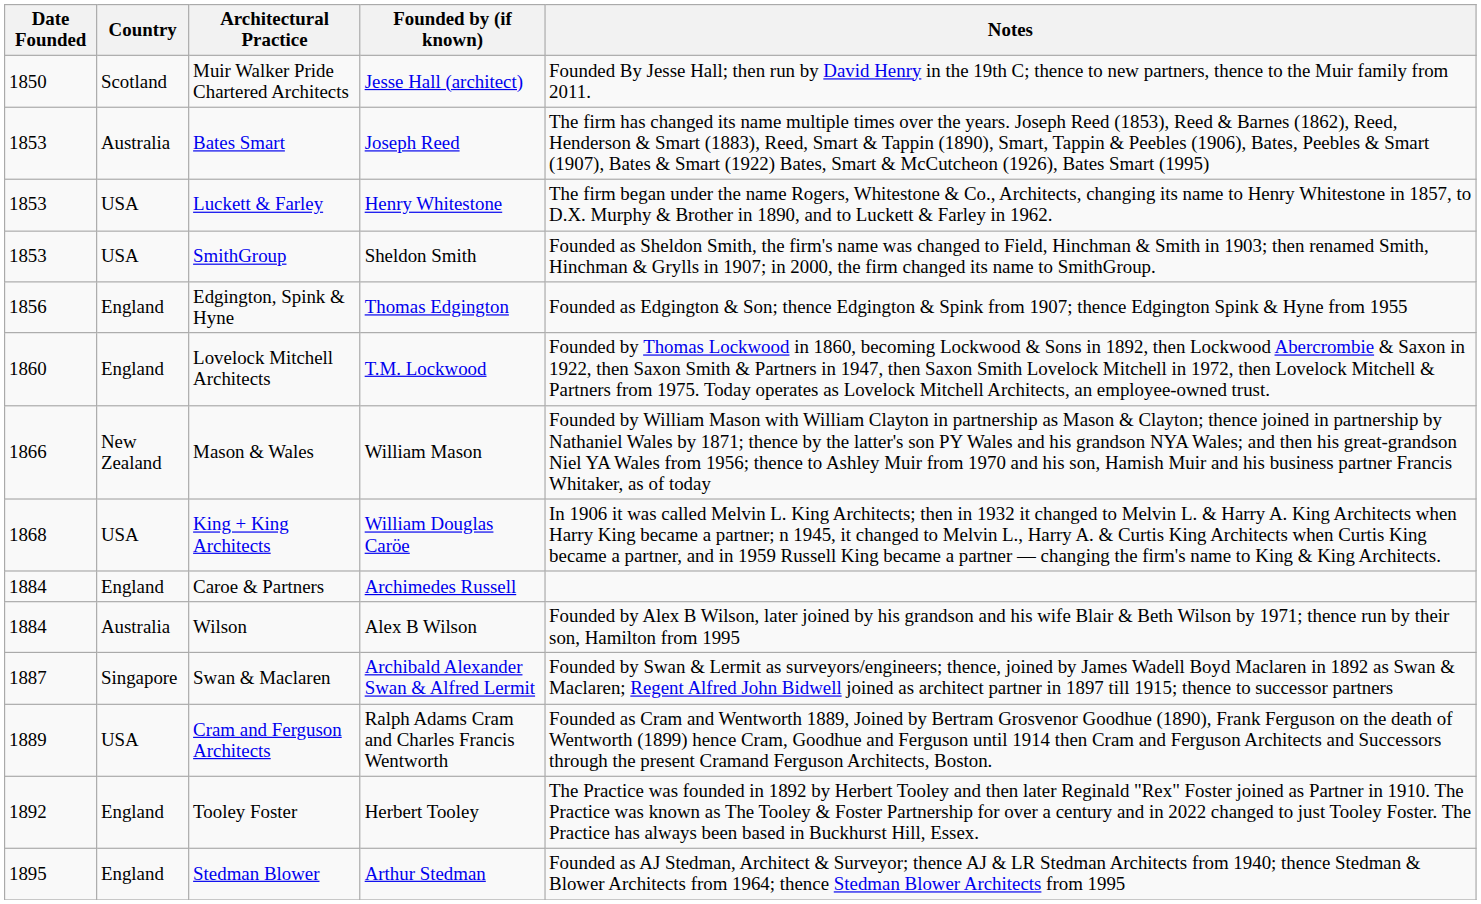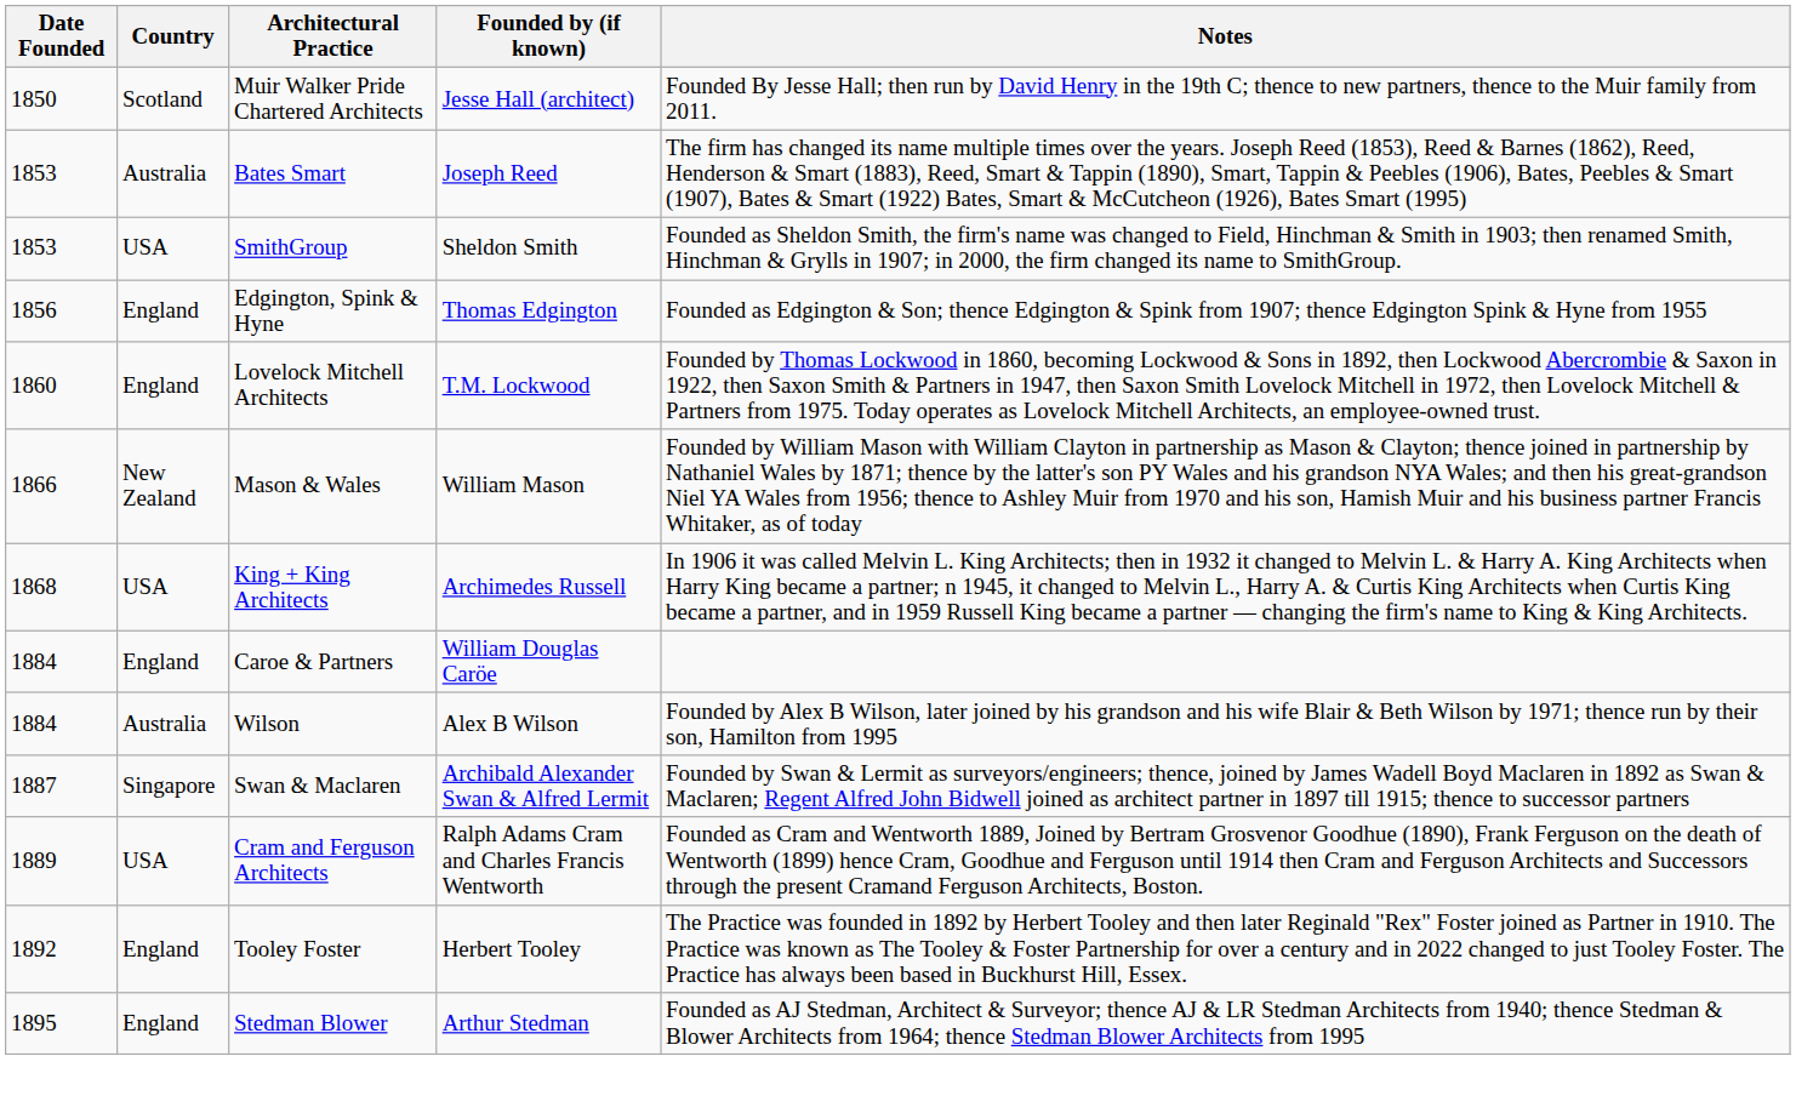 <table class="wikitable sortable">
 <tr>
 <th>Date Founded</th>
 <th>Country</th>
 <th>Architectural Practice</th>
 <th>Founded by (if known)</th>
 <th>Notes</th>
 </tr>
 <tr>
 <td>1850</td>
 <td>Scotland</td>
 <td>Muir Walker Pride Chartered Architects</td>
 <td><a href='#'>Jesse Hall (architect)</a></td>
 <td>Founded By Jesse Hall; then run by <a href='#'>David Henry</a> in the 19th C; thence to new partners, thence to the Muir family from 2011.</td>
 </tr>
 <tr>
 <td>1853</td>
 <td>Australia</td>
 <td><a href='#'>Bates Smart</a></td>
 <td><a href='#'>Joseph Reed</a></td>
 <td>The firm has changed its name multiple times over the years. Joseph Reed (1853), Reed & Barnes (1862), Reed, Henderson & Smart (1883), Reed, Smart & Tappin (1890), Smart, Tappin & Peebles (1906), Bates, Peebles & Smart (1907), Bates & Smart (1922) Bates, Smart & McCutcheon (1926), Bates Smart (1995)</td>
-</tr>
-<tr>
-<td>1853</td>
-<td>USA</td>
-<td><a href='#'>Luckett & Farley</a></td>
-<td><a href='#'>Henry Whitestone</a></td>
-<td>The firm began under the name Rogers, Whitestone & Co., Architects, changing its name to Henry Whitestone in 1857, to D.X. Murphy & Brother in 1890, and to Luckett & Farley in 1962.</td>
 </tr>
 <tr>
 <td>1853</td>
 <td>USA</td>
 <td><a href='#'>SmithGroup</a></td>
 <td>Sheldon Smith</td>
 <td>Founded as Sheldon Smith, the firm's name was changed to Field, Hinchman & Smith in 1903; then renamed Smith, Hinchman & Grylls in 1907; in 2000, the firm changed its name to SmithGroup.</td>
 </tr>
 <tr>
 <td>1856</td>
 <td>England</td>
 <td>Edgington, Spink & Hyne</td>
 <td><a href='#'>Thomas Edgington</a></td>
 <td>Founded as Edgington & Son; thence Edgington & Spink from 1907; thence Edgington Spink & Hyne from 1955</td>
 </tr>
 <tr>
 <td>1860</td>
 <td>England</td>
 <td>Lovelock Mitchell Architects</td>
 <td><a href='#'>T.M. Lockwood</a></td>
 <td>Founded by <a href='#'>Thomas Lockwood</a> in 1860, becoming Lockwood & Sons in 1892, then Lockwood <a href='#'>Abercrombie</a> & Saxon in 1922, then Saxon Smith & Partners in 1947, then Saxon Smith Lovelock Mitchell in 1972, then Lovelock Mitchell & Partners from 1975. Today operates as Lovelock Mitchell Architects, an employee-owned trust.</td>
 </tr>
 <tr>
 <td>1866</td>
 <td>New Zealand</td>
 <td>Mason & Wales</td>
 <td>William Mason</td>
 <td>Founded by William Mason with William Clayton in partnership as Mason & Clayton; thence joined in partnership by Nathaniel Wales by 1871; thence by the latter's son PY Wales and his grandson NYA Wales; and then his great-grandson Niel YA Wales from 1956; thence to Ashley Muir from 1970 and his son, Hamish Muir and his business partner Francis Whitaker, as of today</td>
 </tr>
 <tr>
 <td>1868</td>
 <td>USA</td>
 <td><a href='#'>King + King Architects</a></td>
-<td><a href='#'>William Douglas Caröe</a></td>
+<td><a href='#'>Archimedes Russell</a></td>
 <td>In 1906 it was called Melvin L. King Architects; then in 1932 it changed to Melvin L. & Harry A. King Architects when Harry King became a partner; n 1945, it changed to Melvin L., Harry A. & Curtis King Architects when Curtis King became a partner, and in 1959 Russell King became a partner — changing the firm's name to King & King Architects.</td>
 </tr>
 <tr>
 <td>1884</td>
 <td>England</td>
 <td>Caroe & Partners</td>
-<td><a href='#'>Archimedes Russell</a></td>
+<td><a href='#'>William Douglas Caröe</a></td>
 </tr>
 <tr>
 <td>1884</td>
 <td>Australia</td>
 <td>Wilson</td>
 <td>Alex B Wilson</td>
 <td>Founded by Alex B Wilson, later joined by his grandson and his wife Blair & Beth Wilson by 1971; thence run by their son, Hamilton from 1995</td>
 </tr>
 <tr>
 <td>1887</td>
 <td>Singapore</td>
 <td>Swan & Maclaren</td>
 <td><a href='#'>Archibald Alexander Swan & Alfred Lermit</a></td>
 <td>Founded by Swan & Lermit as surveyors/engineers; thence, joined by James Wadell Boyd Maclaren in 1892 as Swan & Maclaren; <a href='#'>Regent Alfred John Bidwell</a> joined as architect partner in 1897 till 1915; thence to successor partners</td>
 </tr>
 <tr>
 <td>1889</td>
 <td>USA</td>
 <td><a href='#'>Cram and Ferguson Architects</a></td>
 <td>Ralph Adams Cram and Charles Francis Wentworth</td>
 <td>Founded as Cram and Wentworth 1889, Joined by Bertram Grosvenor Goodhue (1890), Frank Ferguson on the death of Wentworth (1899) hence Cram, Goodhue and Ferguson until 1914 then Cram and Ferguson Architects and Successors through the present Cramand Ferguson Architects, Boston.</td>
 </tr>
 <tr>
 <td>1892</td>
 <td>England</td>
 <td>Tooley Foster</td>
 <td>Herbert Tooley</td>
 <td>The Practice was founded in 1892 by Herbert Tooley and then later Reginald "Rex" Foster joined as Partner in 1910. The Practice was known as The Tooley & Foster Partnership for over a century and in 2022 changed to just Tooley Foster. The Practice has always been based in Buckhurst Hill, Essex.</td>
 </tr>
 <tr>
 <td>1895</td>
 <td>England</td>
 <td><a href='#'>Stedman Blower</a></td>
 <td><a href='#'>Arthur Stedman</a></td>
 <td>Founded as AJ Stedman, Architect & Surveyor; thence AJ & LR Stedman Architects from 1940; thence Stedman & Blower Architects from 1964; thence <a href='#'>Stedman Blower Architects</a> from 1995</td>
 </tr>
 <tr>
 </tr>
 </table>
